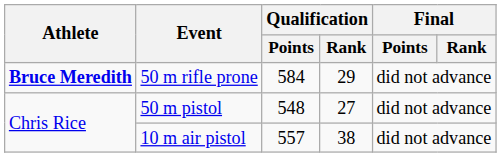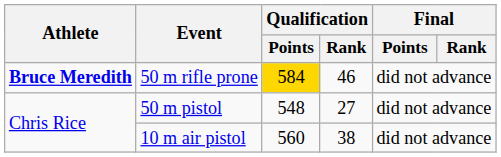 <table class="wikitable" style="font-size:90%">
 <tr>
 <th rowspan="2">Athlete</th>
 <th rowspan="2">Event</th>
 <th colspan=2>Qualification</th>
 <th colspan=2>Final</th>
 </tr>
 <tr style="font-size:95%">
 <th>Points</th>
 <th>Rank</th>
 <th>Points</th>
 <th>Rank</th>
 </tr>
 <tr align=center>
 <td align=left><strong><a href='#'>Bruce Meredith</a></strong></td>
 <td align=left><a href='#'>50 m rifle prone</a></td>
-<td>584</td>
-<td>29</td>
+<td style="background: gold;">584</td>
+<td>46</td>
 <td colspan=2>did not advance</td>
 </tr>
 <tr align=center>
 <td align=left rowspan=2><a href='#'>Chris Rice</a></td>
 <td align=left><a href='#'>50 m pistol</a></td>
 <td>548</td>
 <td>27</td>
 <td colspan=2>did not advance</td>
 </tr>
 <tr align=center>
 <td align=left><a href='#'>10 m air pistol</a></td>
-<td>557</td>
+<td>560</td>
 <td>38</td>
 <td colspan=2>did not advance</td>
 </tr>
 </table>
